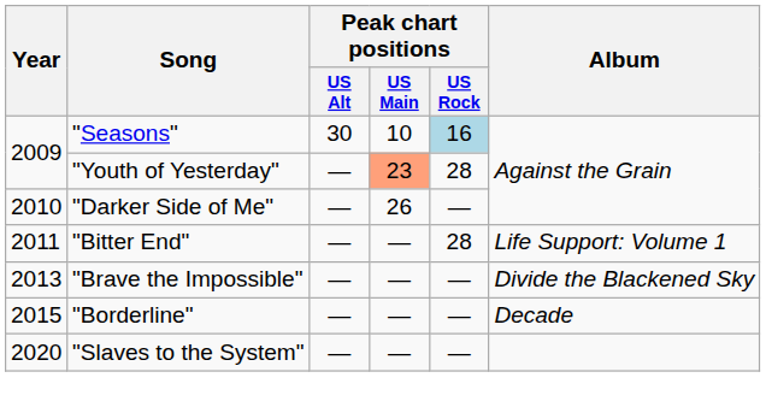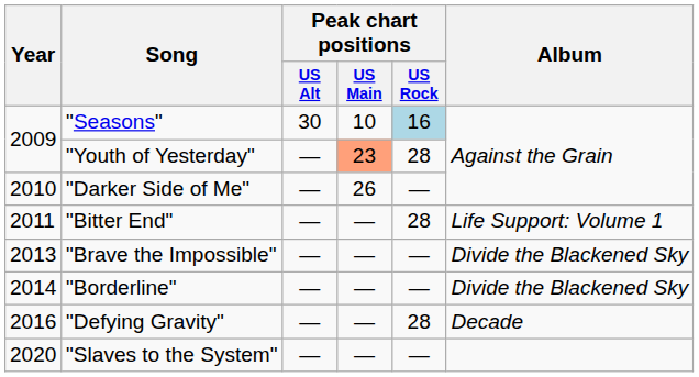 <table class="wikitable">
 <tr>
 <th rowspan=2>Year</th>
 <th rowspan=2>Song</th>
 <th colspan=3>Peak chart positions</th>
 <th rowspan=2>Album</th>
 </tr>
 <tr>
 <th style="width:3em;font-size:75%"><a href='#'>US<br>Alt</a></th>
 <th style="width:3em;font-size:75%"><a href='#'>US<br>Main</a></th>
 <th style="width:3em;font-size:75%"><a href='#'>US<br>Rock</a></th>
 </tr>
 <tr>
 <td rowspan=2>2009</td>
 <td>"<a href='#'>Seasons</a>"</td>
 <td style="text-align:center;">30</td>
 <td style="text-align:center;">10</td>
 <td style="background: lightblue; text-align:center;">16</td>
 <td rowspan=3><em>Against the Grain</em></td>
 </tr>
 <tr>
 <td>"Youth of Yesterday"</td>
 <td style="text-align:center;">—</td>
 <td style="background: lightsalmon; text-align:center;">23</td>
 <td style="text-align:center;">28</td>
 </tr>
 <tr>
 <td>2010</td>
 <td>"Darker Side of Me"</td>
 <td style="text-align:center;">—</td>
 <td style="text-align:center;">26</td>
 <td style="text-align:center;">—</td>
 </tr>
 <tr>
 <td>2011</td>
 <td>"Bitter End"</td>
 <td style="text-align:center;">—</td>
 <td style="text-align:center;">—</td>
 <td style="text-align:center;">28</td>
 <td><em>Life Support: Volume 1</em></td>
 </tr>
 <tr>
 <td>2013</td>
 <td>"Brave the Impossible"</td>
 <td style="text-align:center;">—</td>
 <td style="text-align:center;">—</td>
 <td style="text-align:center;">—</td>
 <td><em>Divide the Blackened Sky</em></td>
 </tr>
 <tr>
-<td>2015</td>
+<td>2014</td>
 <td>"Borderline"</td>
 <td style="text-align:center;">—</td>
 <td style="text-align:center;">—</td>
 <td style="text-align:center;">—</td>
+<td><em>Divide the Blackened Sky</em></td>
+</tr>
+<tr>
+<td>2016</td>
+<td>"Defying Gravity"</td>
+<td style="text-align:center;">—</td>
+<td style="text-align:center;">—</td>
+<td style="text-align:center;">28</td>
 <td><em>Decade</em></td>
 </tr>
 <tr>
 <td>2020</td>
 <td>"Slaves to the System"</td>
 <td style="text-align:center;">—</td>
 <td style="text-align:center;">—</td>
 <td style="text-align:center;">—</td>
 </tr>
 </table>
